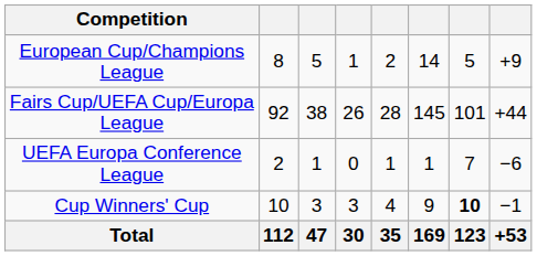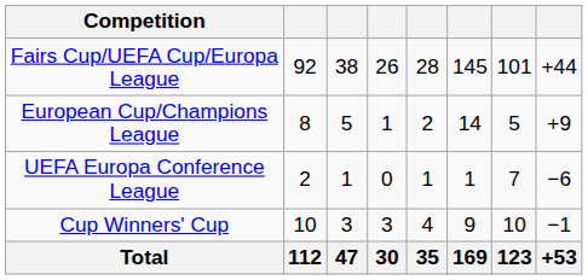 <table class="wikitable" style="text-align:center" width="50%">
 <tr>
 <th>Competition</th>
 <th></th>
 <th></th>
 <th></th>
 <th></th>
 <th></th>
 <th></th>
 <th></th>
 </tr>
 <tr>
+<td><a href='#'>Fairs Cup/UEFA Cup/Europa League</a></td>
+<td>92</td>
+<td>38</td>
+<td>26</td>
+<td>28</td>
+<td>145</td>
+<td>101</td>
+<td>+44</td>
+</tr>
+<tr>
 <td><a href='#'>European Cup/Champions League</a></td>
 <td width="7%">8</td>
 <td width="7%">5</td>
 <td width="7%">1</td>
 <td width="7%">2</td>
 <td width="7%">14</td>
 <td width="7%">5</td>
 <td width="7%">+9</td>
-</tr>
-<tr>
-<td><a href='#'>Fairs Cup/UEFA Cup/Europa League</a></td>
-<td>92</td>
-<td>38</td>
-<td>26</td>
-<td>28</td>
-<td>145</td>
-<td>101</td>
-<td>+44</td>
 </tr>
 <tr>
 <td><a href='#'>UEFA Europa Conference League</a></td>
 <td>2</td>
 <td>1</td>
 <td>0</td>
 <td>1</td>
 <td>1</td>
 <td>7</td>
 <td>−6</td>
 </tr>
 <tr>
 <td><a href='#'>Cup Winners' Cup</a></td>
 <td>10</td>
 <td>3</td>
 <td>3</td>
 <td>4</td>
 <td>9</td>
-<td><strong>10</strong></td>
+<td>10</td>
 <td>−1</td>
 </tr>
 <tr>
 <th>Total</th>
 <th>112</th>
 <th>47</th>
 <th>30</th>
 <th>35</th>
 <th>169</th>
 <th>123</th>
 <th>+53</th>
 </tr>
 </table>
